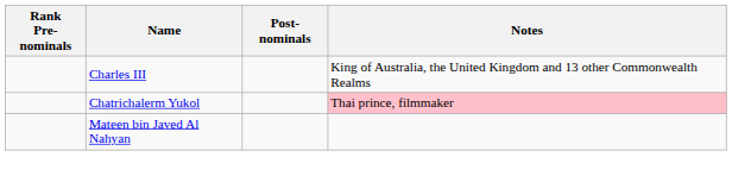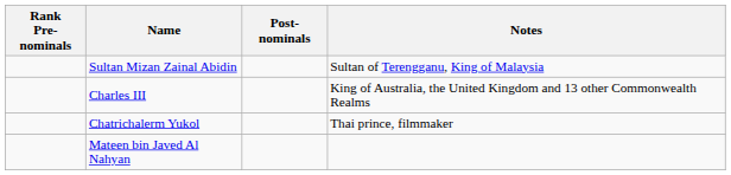 <table class="wikitable sortable">
 <tr>
 <th>Rank<br>Pre-nominals</th>
 <th>Name</th>
 <th>Post-nominals</th>
 <th>Notes</th>
+</tr>
+<tr>
+<td></td>
+<td><a href='#'>Sultan Mizan Zainal Abidin</a></td>
+<td></td>
+<td>Sultan of <a href='#'>Terengganu</a>, <a href='#'>King of Malaysia</a></td>
 </tr>
 <tr>
 <td></td>
 <td><a href='#'>Charles III</a></td>
 <td></td>
 <td>King of Australia, the United Kingdom and 13 other Commonwealth Realms</td>
 </tr>
 <tr>
 <td></td>
 <td><a href='#'>Chatrichalerm Yukol</a></td>
 <td></td>
-<td style="background: pink;">Thai prince, filmmaker</td>
+<td>Thai prince, filmmaker</td>
 </tr>
 <tr>
 <td></td>
 <td><a href='#'>Mateen bin Javed Al Nahyan</a></td>
 <td></td>
 <td></td>
 </tr>
 </table>
